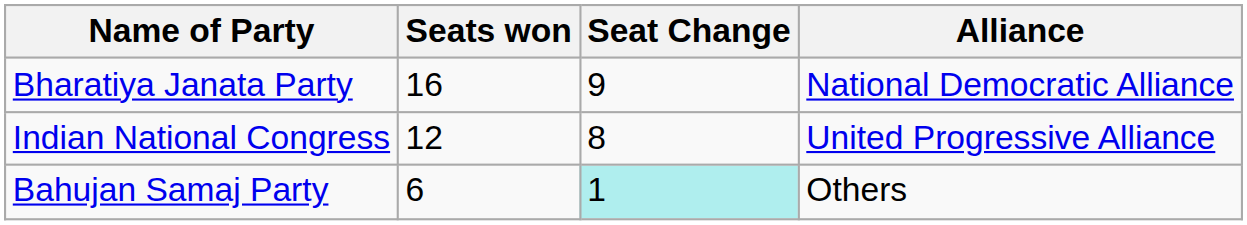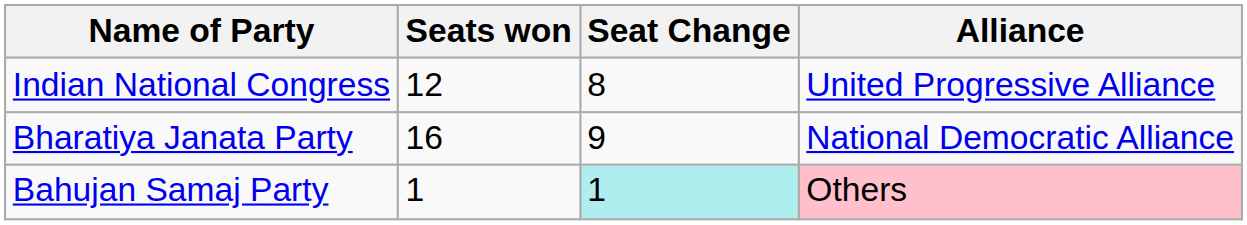 <table class="wikitable sortable">
 <tr>
 <th>Name of Party</th>
 <th>Seats won</th>
 <th>Seat Change</th>
 <th>Alliance</th>
 </tr>
 <tr>
+<td><a href='#'>Indian National Congress</a></td>
+<td>12</td>
+<td>8</td>
+<td><a href='#'>United Progressive Alliance</a></td>
+</tr>
+<tr>
 <td><a href='#'>Bharatiya Janata Party</a></td>
 <td>16</td>
 <td>9</td>
 <td><a href='#'>National Democratic Alliance</a></td>
 </tr>
 <tr>
-<td><a href='#'>Indian National Congress</a></td>
-<td>12</td>
-<td>8</td>
-<td><a href='#'>United Progressive Alliance</a></td>
-</tr>
-<tr>
 <td><a href='#'>Bahujan Samaj Party</a></td>
-<td>6</td>
+<td>1</td>
 <td style="background: paleturquoise;">1</td>
-<td>Others</td>
+<td style="background: pink;">Others</td>
 </tr>
 </table>
